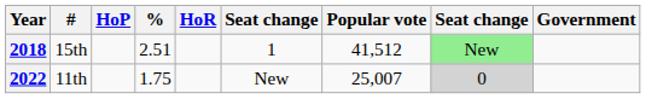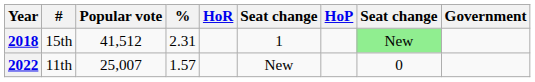 <table class="wikitable" style="text-align: center;">
 <tr>
 <th>Year</th>
 <th>#</th>
-<th><a href='#'>HoP</a></th>
+<th>Popular vote</th>
 <th>%</th>
 <th><a href='#'>HoR</a></th>
 <th>Seat change</th>
-<th>Popular vote</th>
+<th><a href='#'>HoP</a></th>
 <th>Seat change</th>
 <th>Government</th>
 </tr>
 <tr>
 <th><a href='#'>2018</a></th>
 <td>15th</td>
-<td></td>
-<td>2.51</td>
+<td align=center>41,512</td>
+<td>2.31</td>
 <td></td>
 <td> 1</td>
-<td align=center>41,512</td>
+<td></td>
 <td style="background: lightgreen;">New</td>
 <td></td>
 </tr>
 <tr>
 <th><a href='#'>2022</a></th>
 <td>11th</td>
-<td></td>
-<td>1.75</td>
+<td align=center>25,007</td>
+<td>1.57</td>
 <td></td>
 <td>New</td>
-<td align=center>25,007</td>
-<td style="background: lightgrey;"> 0</td>
+<td></td>
+<td> 0</td>
 <td></td>
 </tr>
 </table>
